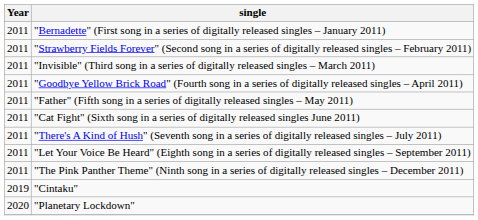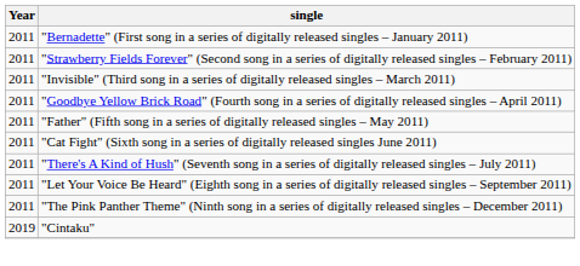 <table class="wikitable">
 <tr>
 <th>Year</th>
 <th>single</th>
 </tr>
 <tr>
 <td>2011</td>
 <td>"<a href='#'>Bernadette</a>" (First song in a series of digitally released singles – January 2011)</td>
 </tr>
 <tr>
 <td>2011</td>
 <td>"<a href='#'>Strawberry Fields Forever</a>" (Second song in a series of digitally released singles – February 2011)</td>
 </tr>
 <tr>
 <td>2011</td>
 <td>"Invisible" (Third song in a series of digitally released singles – March 2011)</td>
 </tr>
 <tr>
 <td>2011</td>
 <td>"<a href='#'>Goodbye Yellow Brick Road</a>" (Fourth song in a series of digitally released singles – April 2011)</td>
 </tr>
 <tr>
 <td>2011</td>
 <td>"Father" (Fifth song in a series of digitally released singles – May 2011)</td>
 </tr>
 <tr>
 <td>2011</td>
 <td>"Cat Fight" (Sixth song in a series of digitally released singles June 2011)</td>
 </tr>
 <tr>
 <td>2011</td>
 <td>"<a href='#'>There's A Kind of Hush</a>" (Seventh song in a series of digitally released singles – July 2011)</td>
 </tr>
 <tr>
 <td>2011</td>
 <td>"Let Your Voice Be Heard" (Eighth song in a series of digitally released singles – September 2011)</td>
 </tr>
 <tr>
 <td>2011</td>
 <td>"The Pink Panther Theme" (Ninth song in a series of digitally released singles – December 2011)</td>
 </tr>
 <tr>
 <td>2019</td>
 <td>"Cintaku"</td>
 </tr>
 <tr>
-<td>2020</td>
-<td>"Planetary Lockdown"</td>
-</tr>
-<tr>
 </tr>
 </table>
